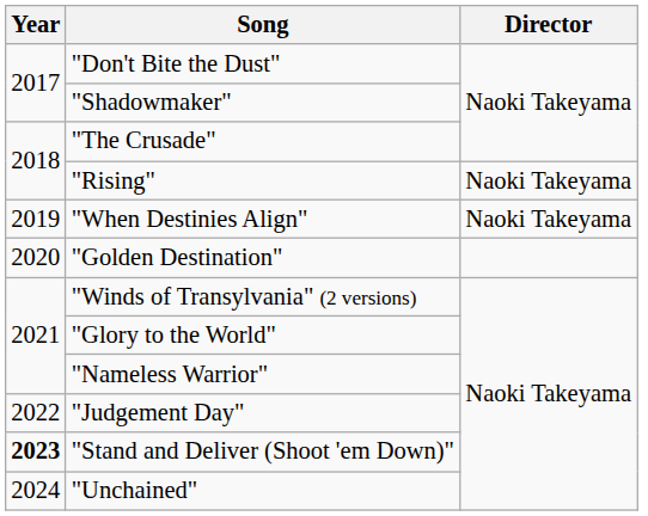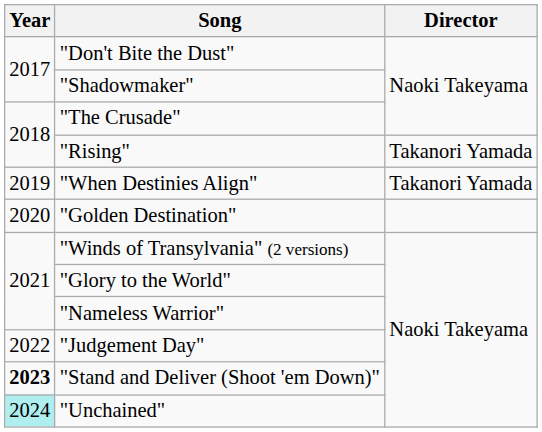 <table class="wikitable">
 <tr>
 <th scope="col">Year</th>
 <th scope="col">Song</th>
 <th scope="col">Director<br></th>
 </tr>
 <tr>
 <td rowspan="2">2017</td>
 <td>"Don't Bite the Dust"</td>
 <td rowspan="3">Naoki Takeyama</td>
 </tr>
 <tr>
 <td>"Shadowmaker"</td>
 </tr>
 <tr>
 <td rowspan="2">2018</td>
 <td>"The Crusade"</td>
 </tr>
 <tr>
 <td>"Rising"</td>
-<td>Naoki Takeyama</td>
+<td>Takanori Yamada</td>
 </tr>
 <tr>
 <td>2019</td>
 <td>"When Destinies Align"</td>
-<td>Naoki Takeyama</td>
+<td>Takanori Yamada</td>
 </tr>
 <tr>
 <td>2020</td>
 <td>"Golden Destination"</td>
 <td></td>
 </tr>
 <tr>
 <td rowspan="3">2021</td>
 <td>"Winds of Transylvania" <small>(2 versions)</small></td>
 <td rowspan="6">Naoki Takeyama</td>
 </tr>
 <tr>
 <td>"Glory to the World"</td>
 </tr>
 <tr>
 <td>"Nameless Warrior"</td>
 </tr>
 <tr>
 <td>2022</td>
 <td>"Judgement Day"</td>
 </tr>
 <tr>
 <td><strong>2023</strong></td>
 <td>"Stand and Deliver (Shoot 'em Down)"</td>
 </tr>
 <tr>
-<td>2024</td>
+<td style="background: paleturquoise;">2024</td>
 <td>"Unchained"</td>
 </tr>
 </table>
